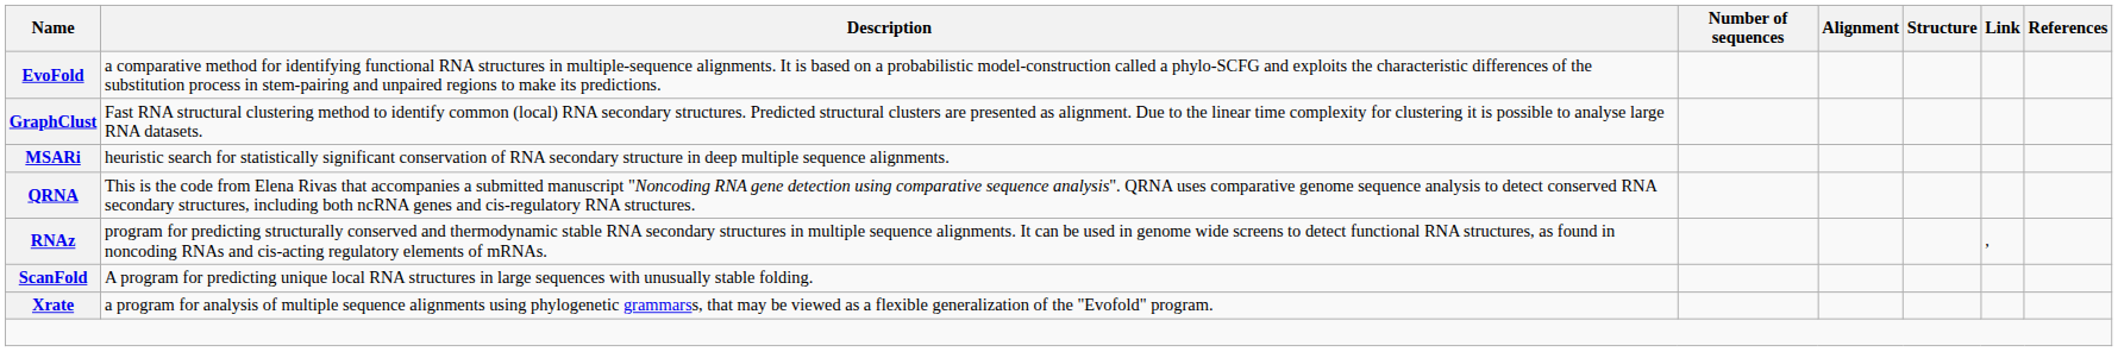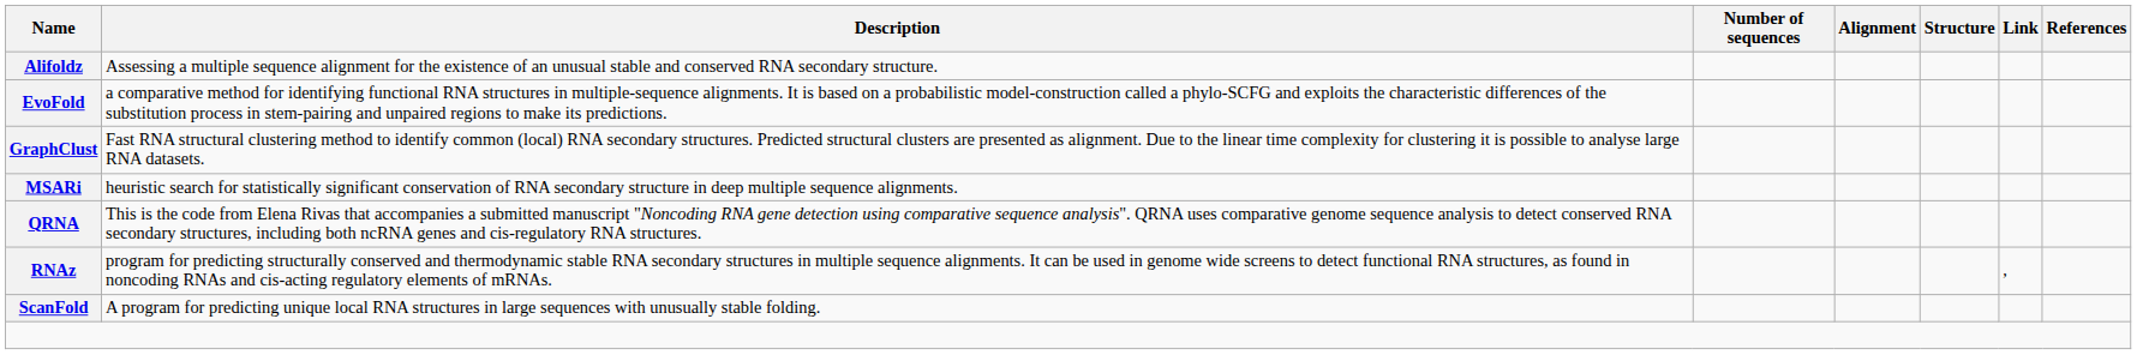 <table class="wikitable sortable">
 <tr>
 <th>Name</th>
 <th>Description</th>
 <th>Number of sequences<br></th>
 <th>Alignment<br></th>
 <th>Structure<br></th>
 <th>Link</th>
 <th>References</th>
+</tr>
+<tr>
+<th><a href='#'>Alifoldz</a></th>
+<td>Assessing a multiple sequence alignment for the existence of an unusual stable and conserved RNA secondary structure.</td>
+<td></td>
+<td></td>
+<td></td>
+<td></td>
+<td></td>
 </tr>
 <tr>
 <th><a href='#'>EvoFold</a></th>
 <td>a comparative method for identifying functional RNA structures in multiple-sequence alignments. It is based on a probabilistic model-construction called a phylo-SCFG and exploits the characteristic differences of the substitution process in stem-pairing and unpaired regions to make its predictions.</td>
 <td></td>
 <td></td>
 <td></td>
 <td></td>
 <td></td>
 </tr>
 <tr>
 <th><a href='#'>GraphClust</a></th>
 <td>Fast RNA structural clustering method to identify common (local) RNA secondary structures. Predicted structural clusters are presented as alignment. Due to the linear time complexity for clustering it is possible to analyse large RNA datasets.</td>
 <td></td>
 <td></td>
 <td></td>
 <td></td>
 <td></td>
 </tr>
 <tr>
 <th><a href='#'>MSARi</a></th>
 <td>heuristic search for statistically significant conservation of RNA secondary structure in deep multiple sequence alignments.</td>
 <td></td>
 <td></td>
 <td></td>
 <td> </td>
 <td></td>
 </tr>
 <tr>
 <th><a href='#'>QRNA</a></th>
 <td>This is the code from Elena Rivas that accompanies a submitted manuscript "<em>Noncoding RNA gene detection using comparative sequence analysis</em>". QRNA uses comparative genome sequence analysis to detect conserved RNA secondary structures, including both ncRNA genes and cis-regulatory RNA structures.</td>
 <td></td>
 <td></td>
 <td></td>
 <td> </td>
 <td></td>
 </tr>
 <tr>
 <th><a href='#'>RNAz</a></th>
 <td>program for predicting structurally conserved and thermodynamic stable RNA secondary structures in multiple sequence alignments. It can be used in genome wide screens to detect functional RNA structures, as found in noncoding RNAs and cis-acting regulatory elements of mRNAs.</td>
 <td></td>
 <td></td>
 <td></td>
 <td>,   </td>
 <td></td>
 </tr>
 <tr>
 <th><a href='#'>ScanFold</a></th>
 <td>A program for predicting unique local RNA structures in large sequences with unusually stable folding.</td>
 <td></td>
 <td></td>
 <td></td>
 <td> </td>
 <td></td>
 </tr>
 <tr>
-<th><a href='#'>Xrate</a></th>
-<td>a program for analysis of multiple sequence alignments using phylogenetic <a href='#'>grammars</a>s, that may be viewed as a flexible generalization of the "Evofold" program.</td>
-<td></td>
-<td></td>
-<td></td>
-<td></td>
-<td></td>
-</tr>
-<tr>
 <td colspan=7><br></td>
 </tr>
 </table>
